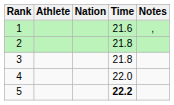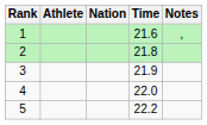 <table class="wikitable sortable" style="text-align:center">
 <tr>
 <th>Rank</th>
 <th>Athlete</th>
 <th>Nation</th>
 <th>Time</th>
 <th>Notes</th>
 </tr>
 <tr style="background:#bbf3bb;">
 <td>1</td>
 <td align=left></td>
 <td align=left></td>
 <td>21.6</td>
 <td>, </td>
 </tr>
 <tr style="background:#bbf3bb;">
 <td>2</td>
 <td align=left></td>
 <td align=left></td>
 <td>21.8</td>
 <td></td>
 </tr>
 <tr>
 <td>3</td>
 <td align=left></td>
 <td align=left></td>
-<td>21.8</td>
+<td>21.9</td>
 <td></td>
 </tr>
 <tr>
 <td>4</td>
 <td align=left></td>
 <td align=left></td>
 <td>22.0</td>
 <td></td>
 </tr>
 <tr>
 <td>5</td>
 <td align=left></td>
 <td align=left></td>
-<td><strong>22.2</strong></td>
+<td>22.2</td>
 <td></td>
 </tr>
 </table>
